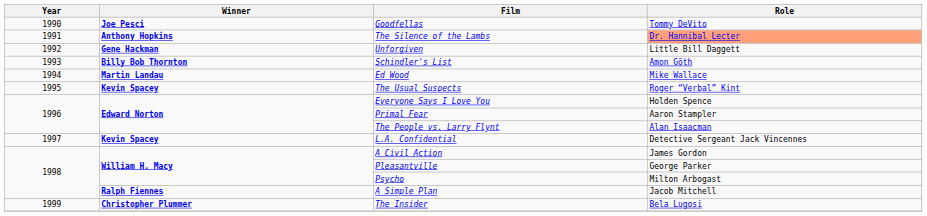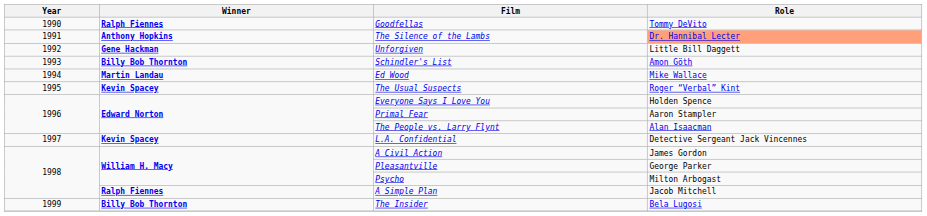 <table class="wikitable" width="95%" cellpadding="5">
 <tr>
 <th width="100"><strong>Year</strong></th>
 <th width="300"><strong>Winner</strong></th>
 <th width="300"><strong>Film</strong></th>
 <th width="300"><strong>Role</strong></th>
 </tr>
 <tr>
 <td style="text-align:center;">1990</td>
-<td><strong><a href='#'>Joe Pesci</a></strong></td>
+<td><strong><a href='#'>Ralph Fiennes</a></strong></td>
 <td><em><a href='#'>Goodfellas</a></em></td>
 <td><a href='#'>Tommy DeVito</a></td>
 </tr>
 <tr>
 <td style="text-align:center;">1991</td>
 <td><strong><a href='#'>Anthony Hopkins</a></strong></td>
 <td><em><a href='#'>The Silence of the Lambs</a></em></td>
 <td style="background: lightsalmon;"><a href='#'>Dr. Hannibal Lecter</a></td>
 </tr>
 <tr>
 <td style="text-align:center;">1992</td>
 <td><strong><a href='#'>Gene Hackman</a></strong></td>
 <td><em><a href='#'>Unforgiven</a></em></td>
 <td>Little Bill Daggett</td>
 </tr>
 <tr>
 <td style="text-align:center;">1993</td>
 <td><strong><a href='#'>Billy Bob Thornton</a></strong></td>
 <td><em><a href='#'>Schindler's List</a></em></td>
 <td><a href='#'>Amon Göth</a></td>
 </tr>
 <tr>
 <td style="text-align:center;">1994</td>
 <td><strong><a href='#'>Martin Landau</a></strong></td>
 <td><em><a href='#'>Ed Wood</a></em></td>
 <td><a href='#'>Mike Wallace</a></td>
 </tr>
 <tr>
 <td style="text-align:center;">1995</td>
 <td><strong><a href='#'>Kevin Spacey</a></strong></td>
 <td><em><a href='#'>The Usual Suspects</a></em></td>
 <td><a href='#'>Roger “Verbal” Kint</a></td>
 </tr>
 <tr>
 <td rowspan="3" style="text-align:center;">1996</td>
 <td rowspan="3"><strong><a href='#'>Edward Norton</a></strong></td>
 <td><em><a href='#'>Everyone Says I Love You</a></em></td>
 <td>Holden Spence</td>
 </tr>
 <tr>
 <td><em><a href='#'>Primal Fear</a></em></td>
 <td>Aaron Stampler</td>
 </tr>
 <tr>
 <td><em><a href='#'>The People vs. Larry Flynt</a></em></td>
 <td><a href='#'>Alan Isaacman</a></td>
 </tr>
 <tr>
 <td style="text-align:center;">1997</td>
 <td><strong><a href='#'>Kevin Spacey</a></strong></td>
 <td><em><a href='#'>L.A. Confidential</a></em></td>
 <td>Detective Sergeant Jack Vincennes</td>
 </tr>
 <tr>
 <td rowspan="4" style="text-align:center;">1998</td>
 <td rowspan="3"><strong><a href='#'>William H. Macy</a></strong></td>
 <td><em><a href='#'>A Civil Action</a></em></td>
 <td>James Gordon</td>
 </tr>
 <tr>
 <td><em><a href='#'>Pleasantville</a></em></td>
 <td>George Parker</td>
 </tr>
 <tr>
 <td><em><a href='#'>Psycho</a></em></td>
 <td>Milton Arbogast</td>
 </tr>
 <tr>
 <td><strong><a href='#'>Ralph Fiennes</a></strong></td>
 <td><em><a href='#'>A Simple Plan</a></em></td>
 <td>Jacob Mitchell</td>
 </tr>
 <tr>
 <td style="text-align:center;">1999</td>
-<td><strong><a href='#'>Christopher Plummer</a></strong></td>
+<td><strong><a href='#'>Billy Bob Thornton</a></strong></td>
 <td><em><a href='#'>The Insider</a></em></td>
 <td><a href='#'>Bela Lugosi</a></td>
 </tr>
 <tr>
 </tr>
 </table>
